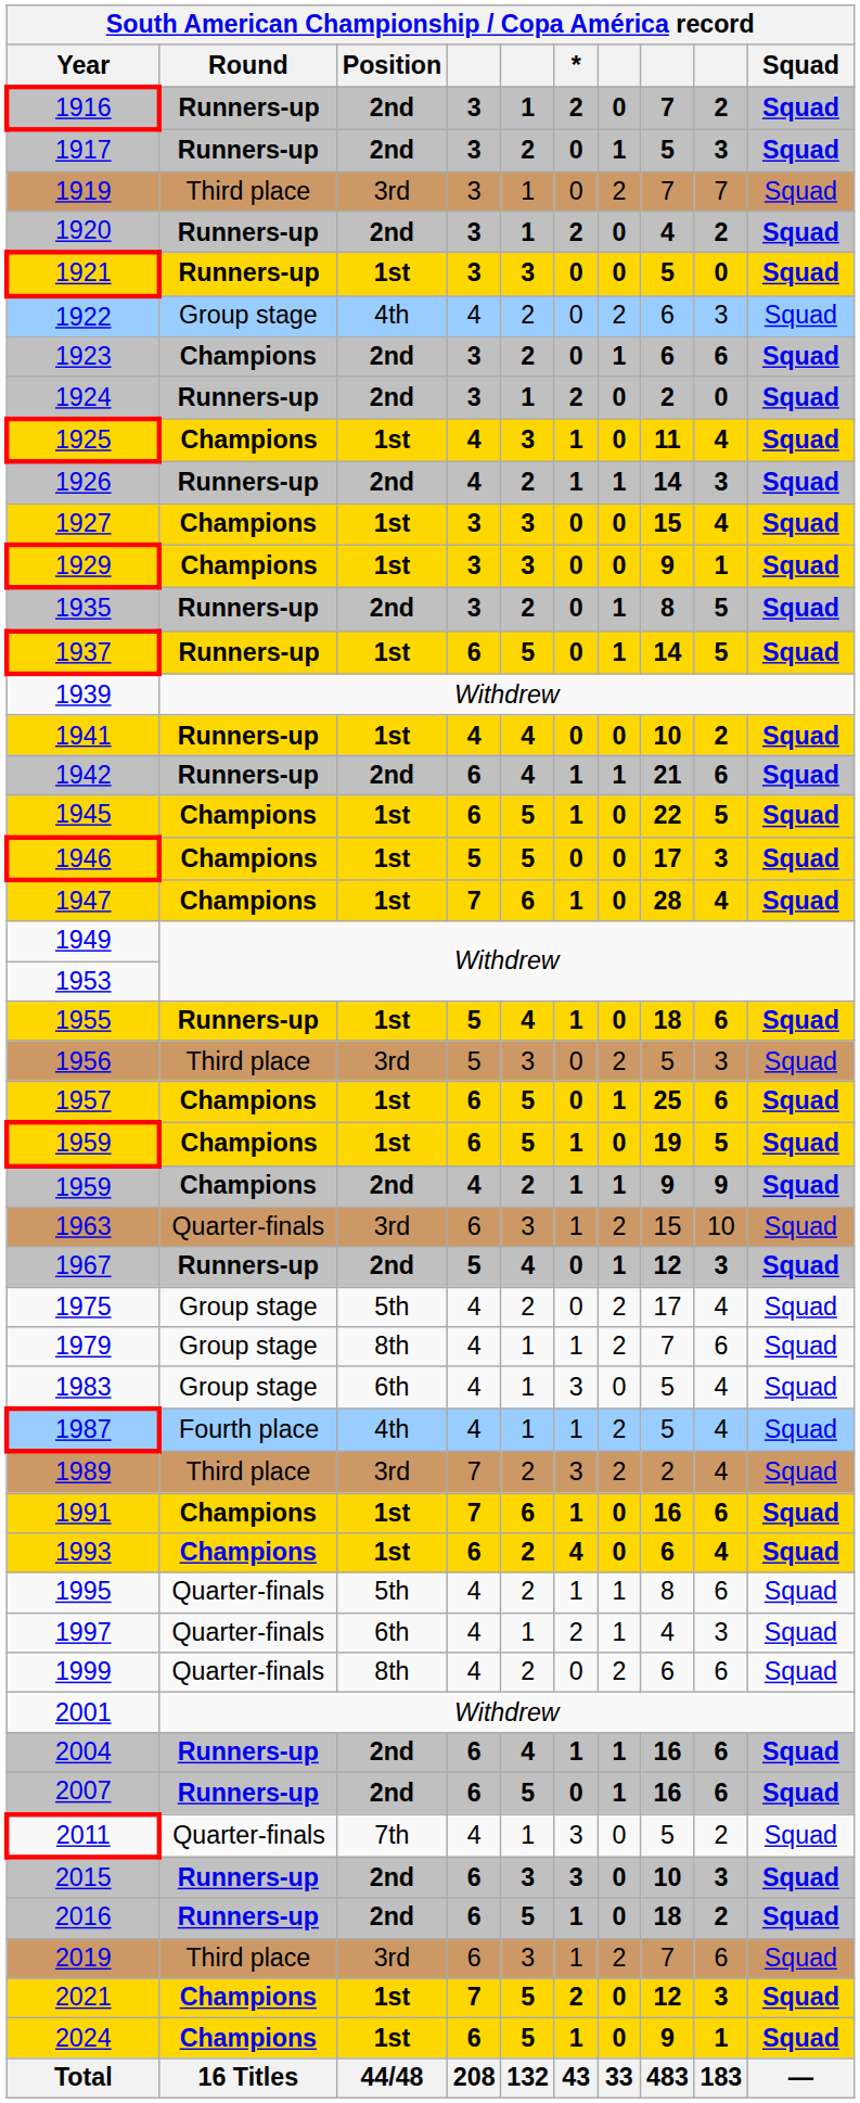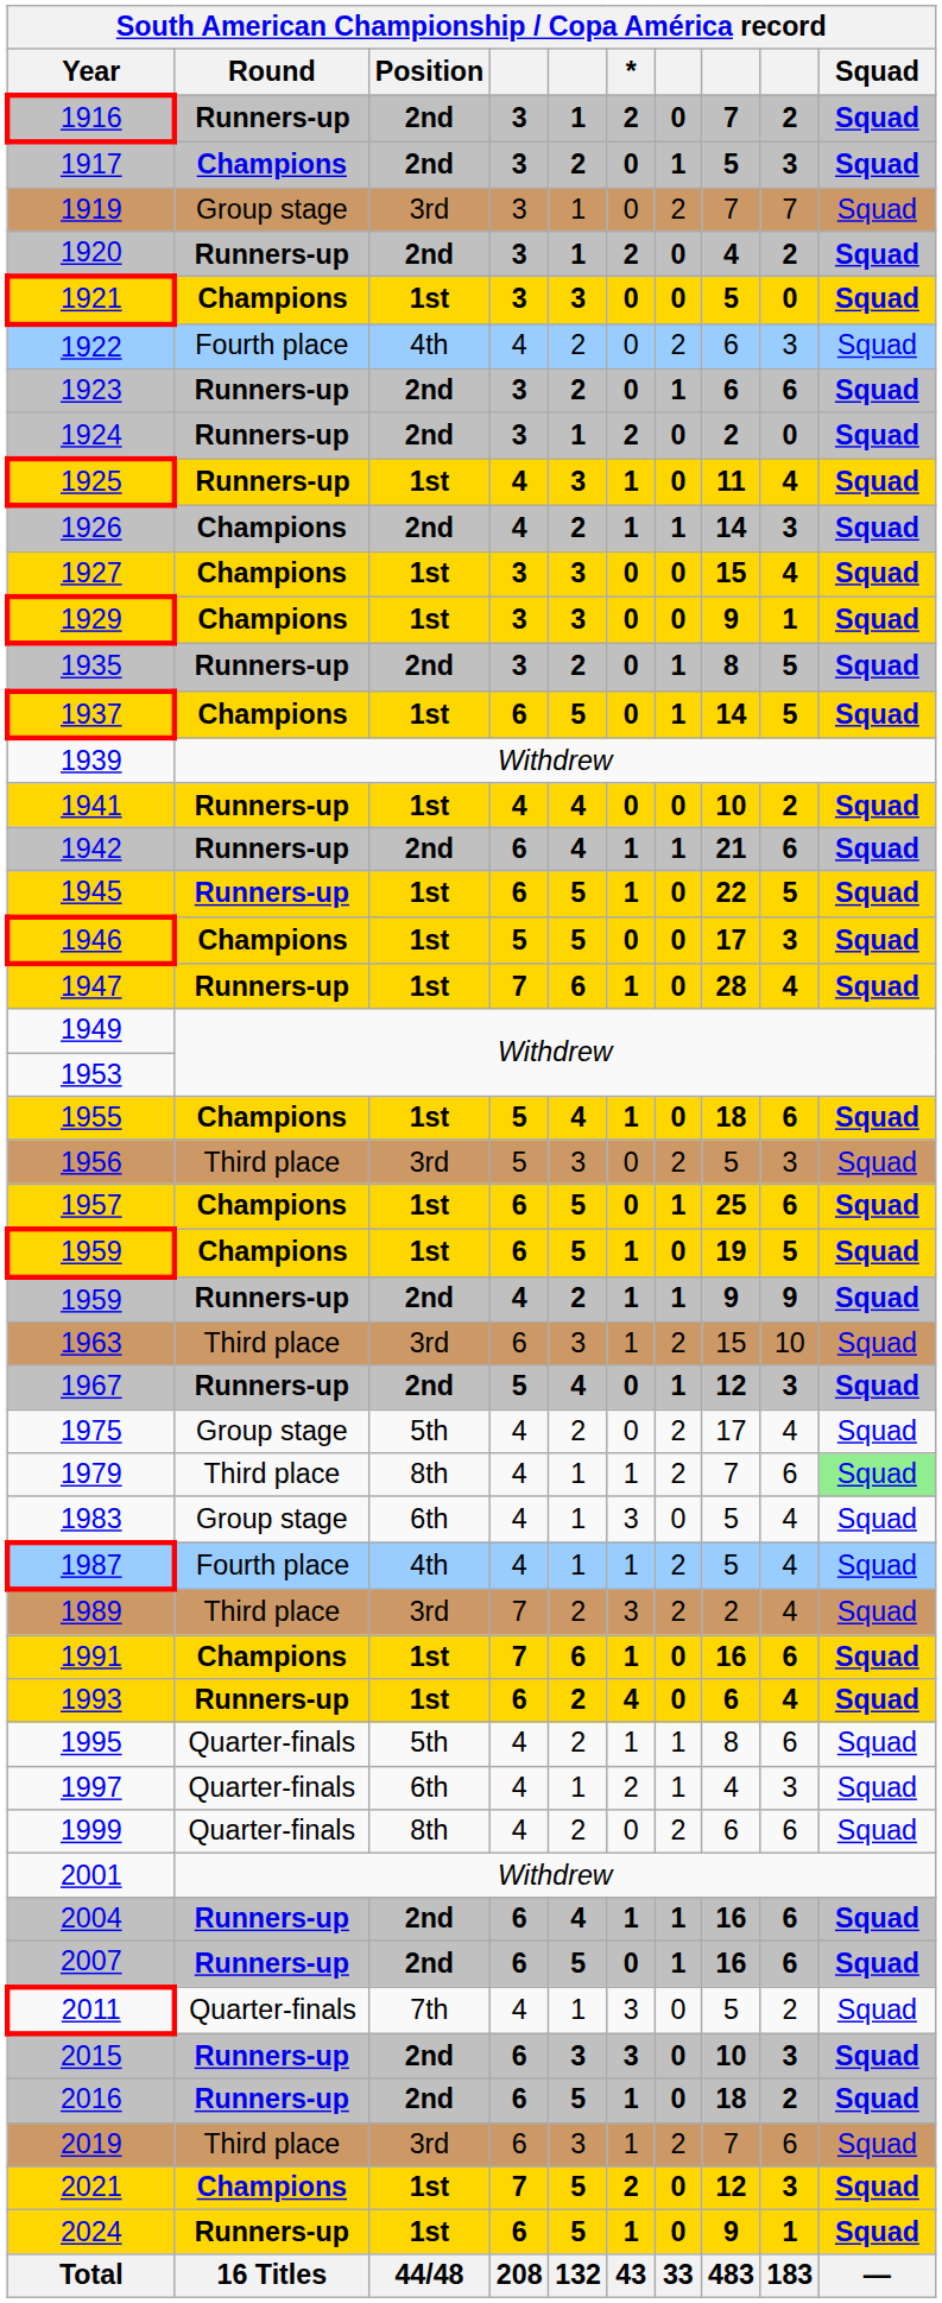 <table class="wikitable" style="text-align:center">
 <tr>
 <th colspan=10><a href='#'>South American Championship / Copa América</a> record</th>
 </tr>
 <tr>
 <th width=90>Year</th>
 <th width=105>Round</th>
 <th width=60>Position</th>
 <th width=20></th>
 <th width=20></th>
 <th width=20>*</th>
 <th width=20></th>
 <th width=20></th>
 <th width=20></th>
 <th width=60>Squad</th>
 </tr>
 <tr style="background:Silver;">
 <td style="border: 3px solid red"> <a href='#'>1916</a></td>
 <td><strong>Runners-up</strong></td>
 <td><strong>2nd</strong></td>
 <td><strong>3</strong></td>
 <td><strong>1</strong></td>
 <td><strong>2</strong></td>
 <td><strong>0</strong></td>
 <td><strong>7</strong></td>
 <td><strong>2</strong></td>
 <td><strong><a href='#'>Squad</a></strong></td>
 </tr>
 <tr style="background:Silver;">
 <td> <a href='#'>1917</a></td>
-<td><strong>Runners-up</strong></td>
+<td><strong><a href='#'>Champions</a></strong></td>
 <td><strong>2nd</strong></td>
 <td><strong>3</strong></td>
 <td><strong>2</strong></td>
 <td><strong>0</strong></td>
 <td><strong>1</strong></td>
 <td><strong>5</strong></td>
 <td><strong>3</strong></td>
 <td><strong><a href='#'>Squad</a></strong></td>
 </tr>
 <tr style="background:#c96;">
 <td> <a href='#'>1919</a></td>
-<td>Third place</td>
+<td>Group stage</td>
 <td>3rd</td>
 <td>3</td>
 <td>1</td>
 <td>0</td>
 <td>2</td>
 <td>7</td>
 <td>7</td>
 <td><a href='#'>Squad</a></td>
 </tr>
 <tr style="background:Silver;">
 <td> <a href='#'>1920</a></td>
 <td><strong>Runners-up</strong></td>
 <td><strong>2nd</strong></td>
 <td><strong>3</strong></td>
 <td><strong>1</strong></td>
 <td><strong>2</strong></td>
 <td><strong>0</strong></td>
 <td><strong>4</strong></td>
 <td><strong>2</strong></td>
 <td><strong><a href='#'>Squad</a></strong></td>
 </tr>
 <tr style="background:Gold;">
 <td style="border: 3px solid red"> <a href='#'>1921</a></td>
-<td><strong>Runners-up</strong></td>
+<td><strong>Champions</strong></td>
 <td><strong>1st</strong></td>
 <td><strong>3</strong></td>
 <td><strong>3</strong></td>
 <td><strong>0</strong></td>
 <td><strong>0</strong></td>
 <td><strong>5</strong></td>
 <td><strong>0</strong></td>
 <td><strong><a href='#'>Squad</a></strong></td>
 </tr>
 <tr bgcolor=#9acdff>
 <td> <a href='#'>1922</a></td>
-<td>Group stage</td>
+<td>Fourth place</td>
 <td>4th</td>
 <td>4</td>
 <td>2</td>
 <td>0</td>
 <td>2</td>
 <td>6</td>
 <td>3</td>
 <td><a href='#'>Squad</a></td>
 </tr>
 <tr style="background:Silver;">
 <td> <a href='#'>1923</a></td>
-<td><strong>Champions</strong></td>
+<td><strong>Runners-up</strong></td>
 <td><strong>2nd</strong></td>
 <td><strong>3</strong></td>
 <td><strong>2</strong></td>
 <td><strong>0</strong></td>
 <td><strong>1</strong></td>
 <td><strong>6</strong></td>
 <td><strong>6</strong></td>
 <td><strong><a href='#'>Squad</a></strong></td>
 </tr>
 <tr style="background:Silver;">
 <td> <a href='#'>1924</a></td>
 <td><strong>Runners-up</strong></td>
 <td><strong>2nd</strong></td>
 <td><strong>3</strong></td>
 <td><strong>1</strong></td>
 <td><strong>2</strong></td>
 <td><strong>0</strong></td>
 <td><strong>2</strong></td>
 <td><strong>0</strong></td>
 <td><strong><a href='#'>Squad</a></strong></td>
 </tr>
 <tr style="background:Gold;">
 <td style="border: 3px solid red"> <a href='#'>1925</a></td>
-<td><strong>Champions</strong></td>
+<td><strong>Runners-up</strong></td>
 <td><strong>1st</strong></td>
 <td><strong>4</strong></td>
 <td><strong>3</strong></td>
 <td><strong>1</strong></td>
 <td><strong>0</strong></td>
 <td><strong>11</strong></td>
 <td><strong>4</strong></td>
 <td><strong><a href='#'>Squad</a></strong></td>
 </tr>
 <tr style="background:Silver;">
 <td> <a href='#'>1926</a></td>
-<td><strong>Runners-up</strong></td>
+<td><strong>Champions</strong></td>
 <td><strong>2nd</strong></td>
 <td><strong>4</strong></td>
 <td><strong>2</strong></td>
 <td><strong>1</strong></td>
 <td><strong>1</strong></td>
 <td><strong>14</strong></td>
 <td><strong>3</strong></td>
 <td><strong><a href='#'>Squad</a></strong></td>
 </tr>
 <tr style="background:Gold;">
 <td> <a href='#'>1927</a></td>
 <td><strong>Champions</strong></td>
 <td><strong>1st</strong></td>
 <td><strong>3</strong></td>
 <td><strong>3</strong></td>
 <td><strong>0</strong></td>
 <td><strong>0</strong></td>
 <td><strong>15</strong></td>
 <td><strong>4</strong></td>
 <td><strong><a href='#'>Squad</a></strong></td>
 </tr>
 <tr style="background:Gold;">
 <td style="border: 3px solid red"> <a href='#'>1929</a></td>
 <td><strong>Champions</strong></td>
 <td><strong>1st</strong></td>
 <td><strong>3</strong></td>
 <td><strong>3</strong></td>
 <td><strong>0</strong></td>
 <td><strong>0</strong></td>
 <td><strong>9</strong></td>
 <td><strong>1</strong></td>
 <td><strong><a href='#'>Squad</a></strong></td>
 </tr>
 <tr style="background:Silver;">
 <td> <a href='#'>1935</a></td>
 <td><strong>Runners-up</strong></td>
 <td><strong>2nd</strong></td>
 <td><strong>3</strong></td>
 <td><strong>2</strong></td>
 <td><strong>0</strong></td>
 <td><strong>1</strong></td>
 <td><strong>8</strong></td>
 <td><strong>5</strong></td>
 <td><strong><a href='#'>Squad</a></strong></td>
 </tr>
 <tr style="background:Gold;">
 <td style="border: 3px solid red"> <a href='#'>1937</a></td>
-<td><strong>Runners-up</strong></td>
+<td><strong>Champions</strong></td>
 <td><strong>1st</strong></td>
 <td><strong>6</strong></td>
 <td><strong>5</strong></td>
 <td><strong>0</strong></td>
 <td><strong>1</strong></td>
 <td><strong>14</strong></td>
 <td><strong>5</strong></td>
 <td><strong><a href='#'>Squad</a></strong></td>
 </tr>
 <tr>
 <td> <a href='#'>1939</a></td>
 <td colspan=9><em>Withdrew</em></td>
 </tr>
 <tr style="background:Gold;">
 <td> <a href='#'>1941</a></td>
 <td><strong>Runners-up</strong></td>
 <td><strong>1st</strong></td>
 <td><strong>4</strong></td>
 <td><strong>4</strong></td>
 <td><strong>0</strong></td>
 <td><strong>0</strong></td>
 <td><strong>10</strong></td>
 <td><strong>2</strong></td>
 <td><strong><a href='#'>Squad</a></strong></td>
 </tr>
 <tr style="background:Silver;">
 <td> <a href='#'>1942</a></td>
 <td><strong>Runners-up</strong></td>
 <td><strong>2nd</strong></td>
 <td><strong>6</strong></td>
 <td><strong>4</strong></td>
 <td><strong>1</strong></td>
 <td><strong>1</strong></td>
 <td><strong>21</strong></td>
 <td><strong>6</strong></td>
 <td><strong><a href='#'>Squad</a></strong></td>
 </tr>
 <tr style="background:Gold;">
 <td> <a href='#'>1945</a></td>
-<td><strong>Champions</strong></td>
+<td><strong><a href='#'>Runners-up</a></strong></td>
 <td><strong>1st</strong></td>
 <td><strong>6</strong></td>
 <td><strong>5</strong></td>
 <td><strong>1</strong></td>
 <td><strong>0</strong></td>
 <td><strong>22</strong></td>
 <td><strong>5</strong></td>
 <td><strong><a href='#'>Squad</a></strong></td>
 </tr>
 <tr style="background:Gold;">
 <td style="border: 3px solid red"> <a href='#'>1946</a></td>
 <td><strong>Champions</strong></td>
 <td><strong>1st</strong></td>
 <td><strong>5</strong></td>
 <td><strong>5</strong></td>
 <td><strong>0</strong></td>
 <td><strong>0</strong></td>
 <td><strong>17</strong></td>
 <td><strong>3</strong></td>
 <td><strong><a href='#'>Squad</a></strong></td>
 </tr>
 <tr style="background:Gold;">
 <td> <a href='#'>1947</a></td>
-<td><strong>Champions</strong></td>
+<td><strong>Runners-up</strong></td>
 <td><strong>1st</strong></td>
 <td><strong>7</strong></td>
 <td><strong>6</strong></td>
 <td><strong>1</strong></td>
 <td><strong>0</strong></td>
 <td><strong>28</strong></td>
 <td><strong>4</strong></td>
 <td><strong><a href='#'>Squad</a></strong></td>
 </tr>
 <tr>
 <td> <a href='#'>1949</a></td>
 <td colspan=9 rowspan=2><em>Withdrew</em></td>
 </tr>
 <tr>
 <td> <a href='#'>1953</a></td>
 </tr>
 <tr style="background:Gold;">
 <td> <a href='#'>1955</a></td>
-<td><strong>Runners-up</strong></td>
+<td><strong>Champions</strong></td>
 <td><strong>1st</strong></td>
 <td><strong>5</strong></td>
 <td><strong>4</strong></td>
 <td><strong>1</strong></td>
 <td><strong>0</strong></td>
 <td><strong>18</strong></td>
 <td><strong>6</strong></td>
 <td><strong><a href='#'>Squad</a></strong></td>
 </tr>
 <tr style="background:#c96;">
 <td><a href='#'>1956</a></td>
 <td>Third place</td>
 <td>3rd</td>
 <td>5</td>
 <td>3</td>
 <td>0</td>
 <td>2</td>
 <td>5</td>
 <td>3</td>
 <td><a href='#'>Squad</a></td>
 </tr>
 <tr style="background:Gold;">
 <td> <a href='#'>1957</a></td>
 <td><strong>Champions</strong></td>
 <td><strong>1st</strong></td>
 <td><strong>6</strong></td>
 <td><strong>5</strong></td>
 <td><strong>0</strong></td>
 <td><strong>1</strong></td>
 <td><strong>25</strong></td>
 <td><strong>6</strong></td>
 <td><strong><a href='#'>Squad</a></strong></td>
 </tr>
 <tr style="background:Gold;">
 <td style="border: 3px solid red"> <a href='#'>1959</a></td>
 <td><strong>Champions</strong></td>
 <td><strong>1st</strong></td>
 <td><strong>6</strong></td>
 <td><strong>5</strong></td>
 <td><strong>1</strong></td>
 <td><strong>0</strong></td>
 <td><strong>19</strong></td>
 <td><strong>5</strong></td>
 <td><strong><a href='#'>Squad</a></strong></td>
 </tr>
 <tr style="background:Silver;">
 <td> <a href='#'>1959</a></td>
-<td><strong>Champions</strong></td>
+<td><strong>Runners-up</strong></td>
 <td><strong>2nd</strong></td>
 <td><strong>4</strong></td>
 <td><strong>2</strong></td>
 <td><strong>1</strong></td>
 <td><strong>1</strong></td>
 <td><strong>9</strong></td>
 <td><strong>9</strong></td>
 <td><strong><a href='#'>Squad</a></strong></td>
 </tr>
 <tr style="background:#c96;">
 <td> <a href='#'>1963</a></td>
-<td>Quarter-finals</td>
+<td>Third place</td>
 <td>3rd</td>
 <td>6</td>
 <td>3</td>
 <td>1</td>
 <td>2</td>
 <td>15</td>
 <td>10</td>
 <td><a href='#'>Squad</a></td>
 </tr>
 <tr style="background:Silver;">
 <td> <a href='#'>1967</a></td>
 <td><strong>Runners-up</strong></td>
 <td><strong>2nd</strong></td>
 <td><strong>5</strong></td>
 <td><strong>4</strong></td>
 <td><strong>0</strong></td>
 <td><strong>1</strong></td>
 <td><strong>12</strong></td>
 <td><strong>3</strong></td>
 <td><strong><a href='#'>Squad</a></strong></td>
 </tr>
 <tr>
 <td><a href='#'>1975</a></td>
 <td>Group stage</td>
 <td>5th</td>
 <td>4</td>
 <td>2</td>
 <td>0</td>
 <td>2</td>
 <td>17</td>
 <td>4</td>
 <td><a href='#'>Squad</a></td>
 </tr>
 <tr>
 <td><a href='#'>1979</a></td>
-<td>Group stage</td>
+<td>Third place</td>
 <td>8th</td>
 <td>4</td>
 <td>1</td>
 <td>1</td>
 <td>2</td>
 <td>7</td>
 <td>6</td>
-<td><a href='#'>Squad</a></td>
+<td style="background: lightgreen;"><a href='#'>Squad</a></td>
 </tr>
 <tr>
 <td><a href='#'>1983</a></td>
 <td>Group stage</td>
 <td>6th</td>
 <td>4</td>
 <td>1</td>
 <td>3</td>
 <td>0</td>
 <td>5</td>
 <td>4</td>
 <td><a href='#'>Squad</a></td>
 </tr>
 <tr style="background-color:#9acdff;">
 <td style="border: 3px solid red"> <a href='#'>1987</a></td>
 <td>Fourth place</td>
 <td>4th</td>
 <td>4</td>
 <td>1</td>
 <td>1</td>
 <td>2</td>
 <td>5</td>
 <td>4</td>
 <td><a href='#'>Squad</a></td>
 </tr>
 <tr style="background:#c96;">
 <td> <a href='#'>1989</a></td>
 <td>Third place</td>
 <td>3rd</td>
 <td>7</td>
 <td>2</td>
 <td>3</td>
 <td>2</td>
 <td>2</td>
 <td>4</td>
 <td><a href='#'>Squad</a></td>
 </tr>
 <tr style="background:Gold;">
 <td> <a href='#'>1991</a></td>
 <td><strong>Champions</strong></td>
 <td><strong>1st</strong></td>
 <td><strong>7</strong></td>
 <td><strong>6</strong></td>
 <td><strong>1</strong></td>
 <td><strong>0</strong></td>
 <td><strong>16</strong></td>
 <td><strong>6</strong></td>
 <td><strong><a href='#'>Squad</a></strong></td>
 </tr>
 <tr style="background:Gold;">
 <td> <a href='#'>1993</a></td>
-<td><strong><a href='#'>Champions</a></strong></td>
+<td><strong>Runners-up</strong></td>
 <td><strong>1st</strong></td>
 <td><strong>6</strong></td>
 <td><strong>2</strong></td>
 <td><strong>4</strong></td>
 <td><strong>0</strong></td>
 <td><strong>6</strong></td>
 <td><strong>4</strong></td>
 <td><strong><a href='#'>Squad</a></strong></td>
 </tr>
 <tr>
 <td> <a href='#'>1995</a></td>
 <td>Quarter-finals</td>
 <td>5th</td>
 <td>4</td>
 <td>2</td>
 <td>1</td>
 <td>1</td>
 <td>8</td>
 <td>6</td>
 <td><a href='#'>Squad</a></td>
 </tr>
 <tr>
 <td> <a href='#'>1997</a></td>
 <td>Quarter-finals</td>
 <td>6th</td>
 <td>4</td>
 <td>1</td>
 <td>2</td>
 <td>1</td>
 <td>4</td>
 <td>3</td>
 <td><a href='#'>Squad</a></td>
 </tr>
 <tr>
 <td> <a href='#'>1999</a></td>
 <td>Quarter-finals</td>
 <td>8th</td>
 <td>4</td>
 <td>2</td>
 <td>0</td>
 <td>2</td>
 <td>6</td>
 <td>6</td>
 <td><a href='#'>Squad</a></td>
 </tr>
 <tr>
 <td> <a href='#'>2001</a></td>
 <td colspan=9><em>Withdrew</em></td>
 </tr>
 <tr style="background:Silver;">
 <td> <a href='#'>2004</a></td>
 <td><strong><a href='#'>Runners-up</a></strong></td>
 <td><strong>2nd</strong></td>
 <td><strong>6</strong></td>
 <td><strong>4</strong></td>
 <td><strong>1</strong></td>
 <td><strong>1</strong></td>
 <td><strong>16</strong></td>
 <td><strong>6</strong></td>
 <td><strong><a href='#'>Squad</a></strong></td>
 </tr>
 <tr style="background:Silver;">
 <td> <a href='#'>2007</a></td>
 <td><strong><a href='#'>Runners-up</a></strong></td>
 <td><strong>2nd</strong></td>
 <td><strong>6</strong></td>
 <td><strong>5</strong></td>
 <td><strong>0</strong></td>
 <td><strong>1</strong></td>
 <td><strong>16</strong></td>
 <td><strong>6</strong></td>
 <td><strong><a href='#'>Squad</a></strong></td>
 </tr>
 <tr>
 <td style="border: 3px solid red"> <a href='#'>2011</a></td>
 <td>Quarter-finals</td>
 <td>7th</td>
 <td>4</td>
 <td>1</td>
 <td>3</td>
 <td>0</td>
 <td>5</td>
 <td>2</td>
 <td><a href='#'>Squad</a></td>
 </tr>
 <tr style="background:Silver;">
 <td> <a href='#'>2015</a></td>
 <td><strong><a href='#'>Runners-up</a></strong></td>
 <td><strong>2nd</strong></td>
 <td><strong>6</strong></td>
 <td><strong>3</strong></td>
 <td><strong>3</strong></td>
 <td><strong>0</strong></td>
 <td><strong>10</strong></td>
 <td><strong>3</strong></td>
 <td><strong><a href='#'>Squad</a></strong></td>
 </tr>
 <tr style="background:Silver;">
 <td> <a href='#'>2016</a></td>
 <td><strong><a href='#'>Runners-up</a></strong></td>
 <td><strong>2nd</strong></td>
 <td><strong>6</strong></td>
 <td><strong>5</strong></td>
 <td><strong>1</strong></td>
 <td><strong>0</strong></td>
 <td><strong>18</strong></td>
 <td><strong>2</strong></td>
 <td><strong><a href='#'>Squad</a></strong></td>
 </tr>
 <tr style="background:#c96;">
 <td> <a href='#'>2019</a></td>
 <td>Third place</td>
 <td>3rd</td>
 <td>6</td>
 <td>3</td>
 <td>1</td>
 <td>2</td>
 <td>7</td>
 <td>6</td>
 <td><a href='#'>Squad</a></td>
 </tr>
 <tr style="background:Gold;">
 <td> <a href='#'>2021</a></td>
 <td><strong><a href='#'>Champions</a></strong></td>
 <td><strong>1st</strong></td>
 <td><strong>7</strong></td>
 <td><strong>5</strong></td>
 <td><strong>2</strong></td>
 <td><strong>0</strong></td>
 <td><strong>12</strong></td>
 <td><strong>3</strong></td>
 <td><strong><a href='#'>Squad</a></strong></td>
 </tr>
 <tr style="background:Gold;">
 <td> <a href='#'>2024</a></td>
-<td><strong><a href='#'>Champions</a></strong></td>
+<td><strong>Runners-up</strong></td>
 <td><strong>1st</strong></td>
 <td><strong>6</strong></td>
 <td><strong>5</strong></td>
 <td><strong>1</strong></td>
 <td><strong>0</strong></td>
 <td><strong>9</strong></td>
 <td><strong>1</strong></td>
 <td><strong><a href='#'>Squad</a></strong></td>
 </tr>
 <tr>
 <th>Total</th>
 <th>16 Titles</th>
 <th>44/48</th>
 <th>208</th>
 <th>132</th>
 <th>43</th>
 <th>33</th>
 <th>483</th>
 <th>183</th>
 <th>—</th>
 </tr>
 </table>
